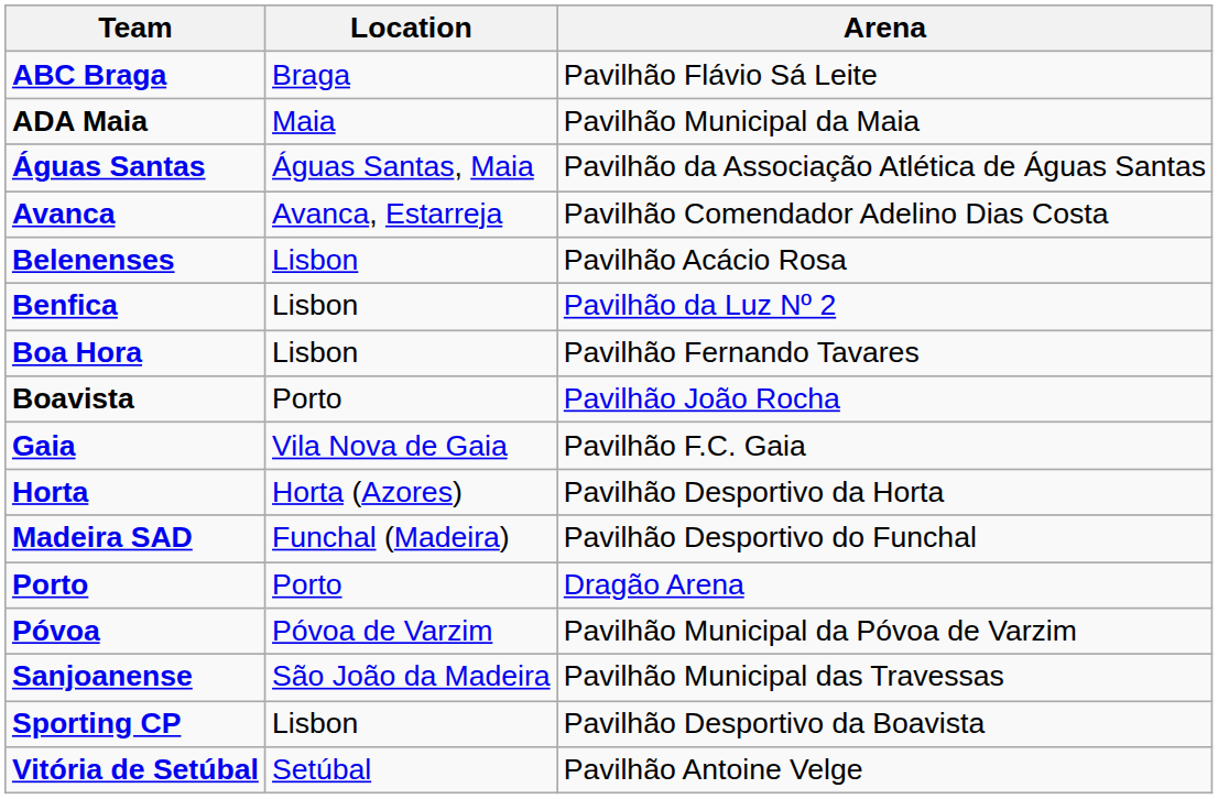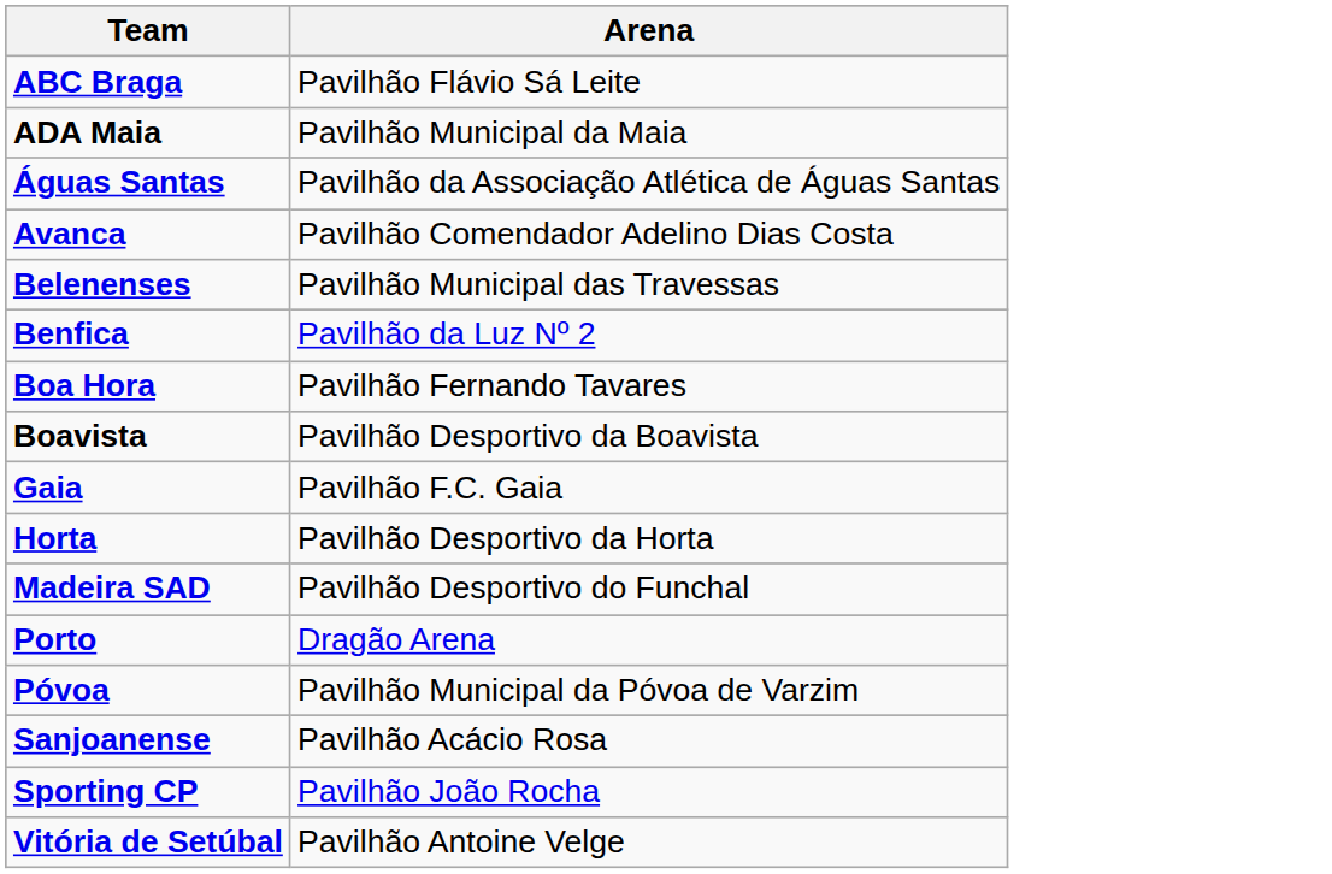 <table class="wikitable sortable" style="text-align: left;">
 <tr>
 <th>Team</th>
-<th>Location</th>
 <th>Arena</th>
 </tr>
 <tr>
 <td><strong><a href='#'>ABC Braga</a></strong></td>
-<td><a href='#'>Braga</a></td>
 <td>Pavilhão Flávio Sá Leite</td>
 </tr>
 <tr>
 <td><strong>ADA Maia</strong></td>
-<td><a href='#'>Maia</a></td>
 <td>Pavilhão Municipal da Maia</td>
 </tr>
 <tr>
 <td><strong><a href='#'>Águas Santas</a></strong></td>
-<td><a href='#'>Águas Santas</a>, <a href='#'>Maia</a></td>
 <td>Pavilhão da Associação Atlética de Águas Santas</td>
 </tr>
 <tr>
 <td><strong><a href='#'>Avanca</a></strong></td>
-<td><a href='#'>Avanca</a>, <a href='#'>Estarreja</a></td>
 <td>Pavilhão Comendador Adelino Dias Costa</td>
 </tr>
 <tr>
 <td><strong><a href='#'>Belenenses</a></strong></td>
-<td><a href='#'>Lisbon</a></td>
-<td>Pavilhão Acácio Rosa</td>
+<td>Pavilhão Municipal das Travessas</td>
 </tr>
 <tr>
 <td><strong><a href='#'>Benfica</a></strong></td>
-<td>Lisbon</td>
 <td><a href='#'>Pavilhão da Luz Nº 2</a></td>
 </tr>
 <tr>
 <td><strong><a href='#'>Boa Hora</a></strong></td>
-<td>Lisbon</td>
 <td>Pavilhão Fernando Tavares</td>
 </tr>
 <tr>
 <td><strong>Boavista</strong></td>
-<td>Porto</td>
-<td><a href='#'>Pavilhão João Rocha</a></td>
+<td>Pavilhão Desportivo da Boavista</td>
 </tr>
 <tr>
 <td><strong><a href='#'>Gaia</a></strong></td>
-<td><a href='#'>Vila Nova de Gaia</a></td>
 <td>Pavilhão F.C. Gaia</td>
 </tr>
 <tr>
 <td><strong><a href='#'>Horta</a></strong></td>
-<td><a href='#'>Horta</a> (<a href='#'>Azores</a>)</td>
 <td>Pavilhão Desportivo da Horta</td>
 </tr>
 <tr>
 <td><strong><a href='#'>Madeira SAD</a></strong></td>
-<td><a href='#'>Funchal</a> (<a href='#'>Madeira</a>)</td>
 <td>Pavilhão Desportivo do Funchal</td>
 </tr>
 <tr>
 <td><strong><a href='#'>Porto</a></strong></td>
-<td><a href='#'>Porto</a></td>
 <td><a href='#'>Dragão Arena</a></td>
 </tr>
 <tr>
 <td><strong><a href='#'>Póvoa</a></strong></td>
-<td><a href='#'>Póvoa de Varzim</a></td>
 <td>Pavilhão Municipal da Póvoa de Varzim</td>
 </tr>
 <tr>
 <td><strong><a href='#'>Sanjoanense</a></strong></td>
-<td><a href='#'>São João da Madeira</a></td>
-<td>Pavilhão Municipal das Travessas</td>
+<td>Pavilhão Acácio Rosa</td>
 </tr>
 <tr>
 <td><strong><a href='#'>Sporting CP</a></strong></td>
-<td>Lisbon</td>
-<td>Pavilhão Desportivo da Boavista</td>
+<td><a href='#'>Pavilhão João Rocha</a></td>
 </tr>
 <tr>
 <td><strong><a href='#'>Vitória de Setúbal</a></strong></td>
-<td><a href='#'>Setúbal</a></td>
 <td>Pavilhão Antoine Velge</td>
 </tr>
 </table>
